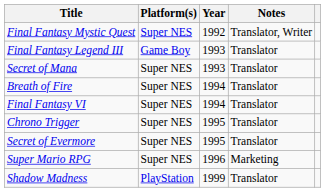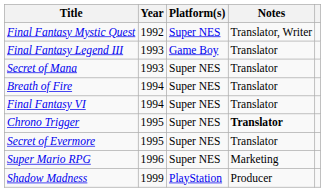 <table class="wikitable" border="1">
 <tr>
 <th scope="col">Title</th>
+<th scope="col">Year</th>
 <th scope="col">Platform(s)</th>
-<th scope="col">Year</th>
 <th scope="col">Notes</th>
 <th scope="col"></th>
 </tr>
 <tr>
 <td><em><a href='#'>Final Fantasy Mystic Quest</a></em></td>
+<td>1992</td>
 <td><a href='#'>Super NES</a></td>
-<td>1992</td>
 <td>Translator, Writer</td>
 <td></td>
 </tr>
 <tr>
 <td><em><a href='#'>Final Fantasy Legend III</a></em></td>
+<td>1993</td>
 <td><a href='#'>Game Boy</a></td>
-<td>1993</td>
 <td>Translator</td>
 <td></td>
 </tr>
 <tr>
 <td><em><a href='#'>Secret of Mana</a></em></td>
+<td>1993</td>
 <td>Super NES</td>
-<td>1993</td>
 <td>Translator</td>
 <td></td>
 </tr>
 <tr>
 <td><em><a href='#'>Breath of Fire</a></em></td>
+<td>1994</td>
 <td>Super NES</td>
-<td>1994</td>
 <td>Translator</td>
 <td></td>
 </tr>
 <tr>
 <td><em><a href='#'>Final Fantasy VI</a></em></td>
+<td>1994</td>
 <td>Super NES</td>
-<td>1994</td>
 <td>Translator</td>
 <td></td>
 </tr>
 <tr>
 <td><em><a href='#'>Chrono Trigger</a></em></td>
+<td>1995</td>
 <td>Super NES</td>
-<td>1995</td>
-<td>Translator</td>
+<td><strong>Translator</strong></td>
 <td></td>
 </tr>
 <tr>
 <td><em><a href='#'>Secret of Evermore</a></em></td>
+<td>1995</td>
 <td>Super NES</td>
-<td>1995</td>
 <td>Translator</td>
 <td></td>
 </tr>
 <tr>
 <td><em><a href='#'>Super Mario RPG</a></em></td>
+<td>1996</td>
 <td>Super NES</td>
-<td>1996</td>
 <td>Marketing</td>
 <td></td>
 </tr>
 <tr>
 <td><em><a href='#'>Shadow Madness</a></em></td>
+<td>1999</td>
 <td><a href='#'>PlayStation</a></td>
-<td>1999</td>
-<td>Translator</td>
+<td>Producer</td>
 <td></td>
 </tr>
 </table>
